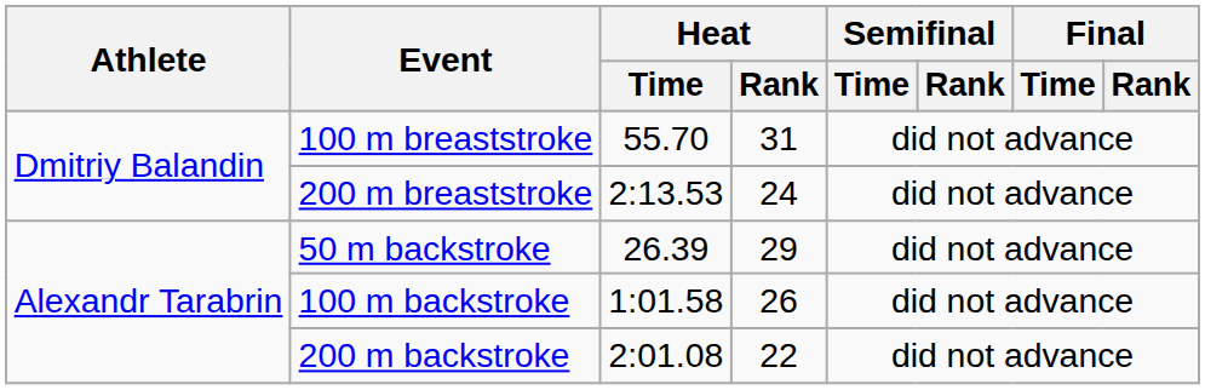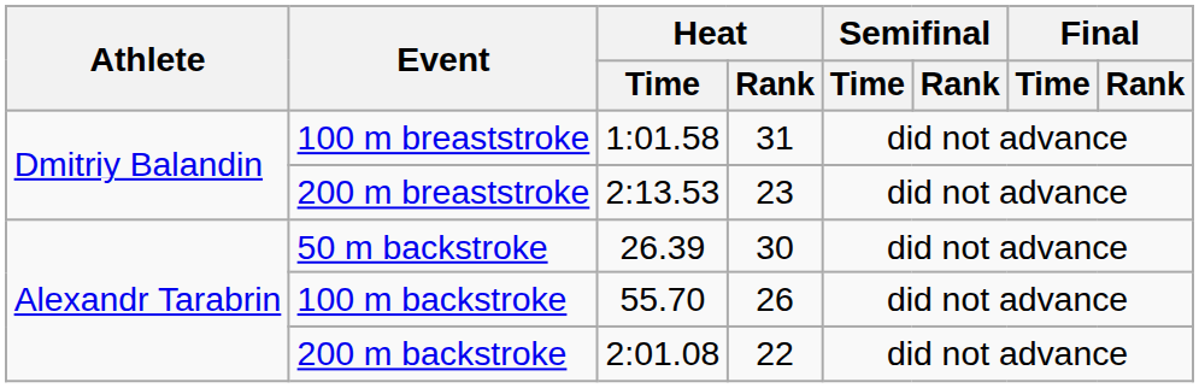 <table class=wikitable style="font-size:90%">
 <tr>
 <th rowspan="2">Athlete</th>
 <th rowspan="2">Event</th>
 <th colspan="2">Heat</th>
 <th colspan="2">Semifinal</th>
 <th colspan="2">Final</th>
 </tr>
 <tr style="font-size:95%">
 <th>Time</th>
 <th>Rank</th>
 <th>Time</th>
 <th>Rank</th>
 <th>Time</th>
 <th>Rank</th>
 </tr>
 <tr align=center>
 <td align=left rowspan=2><a href='#'>Dmitriy Balandin</a></td>
 <td align=left><a href='#'>100 m breaststroke</a></td>
-<td>55.70</td>
+<td>1:01.58</td>
 <td>31</td>
 <td colspan=4>did not advance</td>
 </tr>
 <tr align=center>
 <td align=left><a href='#'>200 m breaststroke</a></td>
 <td>2:13.53</td>
-<td>24</td>
+<td>23</td>
 <td colspan=4>did not advance</td>
 </tr>
 <tr align=center>
 <td align=left rowspan=3><a href='#'>Alexandr Tarabrin</a></td>
 <td align=left><a href='#'>50 m backstroke</a></td>
 <td>26.39</td>
-<td>29</td>
+<td>30</td>
 <td colspan=4>did not advance</td>
 </tr>
 <tr align=center>
 <td align=left><a href='#'>100 m backstroke</a></td>
-<td>1:01.58</td>
+<td>55.70</td>
 <td>26</td>
 <td colspan=4>did not advance</td>
 </tr>
 <tr align=center>
 <td align=left><a href='#'>200 m backstroke</a></td>
 <td>2:01.08</td>
 <td>22</td>
 <td colspan=4>did not advance</td>
 </tr>
 </table>
